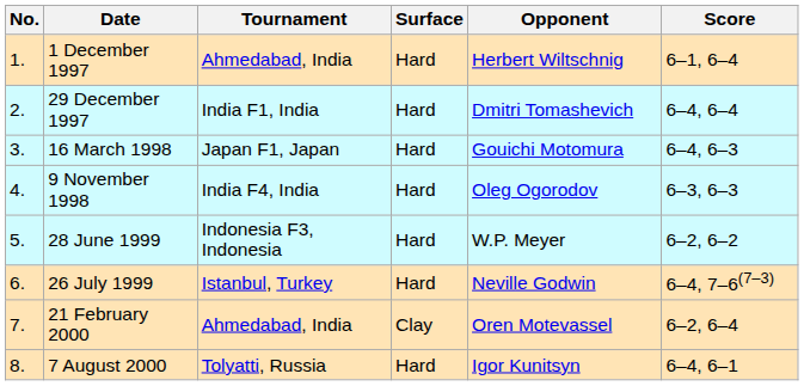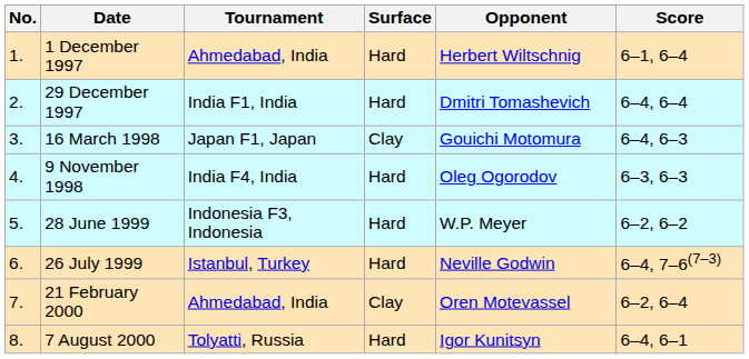 <table class="wikitable">
 <tr>
 <th style="width:20px">No.</th>
 <th style="width:125px">Date</th>
 <th style="width:160px">Tournament</th>
 <th style="width:50px">Surface</th>
 <th style="width:160px">Opponent</th>
 <th style="width:110px" class="unsortable">Score</th>
 </tr>
 <tr bgcolor=moccasin>
 <td>1.</td>
 <td>1 December 1997</td>
 <td><a href='#'>Ahmedabad</a>, India</td>
 <td>Hard</td>
 <td> <a href='#'>Herbert Wiltschnig</a></td>
 <td>6–1, 6–4</td>
 </tr>
 <tr bgcolor=cffcff>
 <td>2.</td>
 <td>29 December 1997</td>
 <td>India F1, India</td>
 <td>Hard</td>
 <td> <a href='#'>Dmitri Tomashevich</a></td>
 <td>6–4, 6–4</td>
 </tr>
 <tr bgcolor=cffcff>
 <td>3.</td>
 <td>16 March 1998</td>
 <td>Japan F1, Japan</td>
-<td>Hard</td>
+<td>Clay</td>
 <td> <a href='#'>Gouichi Motomura</a></td>
 <td>6–4, 6–3</td>
 </tr>
 <tr bgcolor=cffcff>
 <td>4.</td>
 <td>9 November 1998</td>
 <td>India F4, India</td>
 <td>Hard</td>
 <td> <a href='#'>Oleg Ogorodov</a></td>
 <td>6–3, 6–3</td>
 </tr>
 <tr bgcolor=cffcff>
 <td>5.</td>
 <td>28 June 1999</td>
 <td>Indonesia F3, Indonesia</td>
 <td>Hard</td>
 <td> W.P. Meyer</td>
 <td>6–2, 6–2</td>
 </tr>
 <tr bgcolor=moccasin>
 <td>6.</td>
 <td>26 July 1999</td>
 <td><a href='#'>Istanbul</a>, <a href='#'>Turkey</a></td>
 <td>Hard</td>
 <td> <a href='#'>Neville Godwin</a></td>
 <td>6–4, 7–6<sup>(7–3)</sup></td>
 </tr>
 <tr bgcolor=moccasin>
 <td>7.</td>
 <td>21 February 2000</td>
 <td><a href='#'>Ahmedabad</a>, India</td>
 <td>Clay</td>
 <td> <a href='#'>Oren Motevassel</a></td>
 <td>6–2, 6–4</td>
 </tr>
 <tr bgcolor=moccasin>
 <td>8.</td>
 <td>7 August 2000</td>
 <td><a href='#'>Tolyatti</a>, Russia</td>
 <td>Hard</td>
 <td> <a href='#'>Igor Kunitsyn</a></td>
 <td>6–4, 6–1</td>
 </tr>
 </table>
